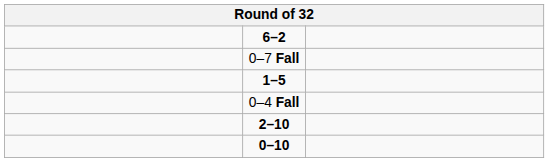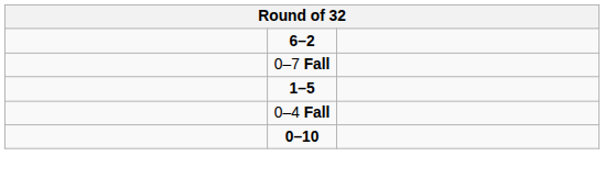 <table class="wikitable" style="text-align: center;">
 <tr>
 <th colspan=3>Round of 32</th>
 </tr>
 <tr>
 <td align=left width="270"><strong></strong></td>
 <td align=center width="65"><strong>6–2</strong></td>
 <td align=left width="270"></td>
 </tr>
 <tr>
 <td align=left></td>
 <td align=center>0–7 <strong>Fall</strong></td>
 <td align=left><strong></strong></td>
 </tr>
 <tr>
 <td align=left></td>
 <td align=center><strong>1–5</strong></td>
 <td align=left><strong></strong></td>
 </tr>
 <tr>
 <td align=left></td>
 <td align=center>0–4 <strong>Fall</strong></td>
 <td align=left><strong></strong></td>
 </tr>
 <tr>
 <td align=left></td>
-<td align=center><strong>2–10</strong></td>
-<td align=left><strong></strong></td>
-</tr>
-<tr>
-<td align=left></td>
 <td align=center><strong>0–10</strong></td>
 <td align=left><strong></strong></td>
 </tr>
 </table>
